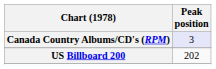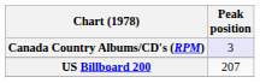 <table class="wikitable sortable plainrowheaders" style="text-align:center">
 <tr>
 <th scope="col">Chart (1978)</th>
 <th scope="col">Peak<br> position</th>
 </tr>
 <tr>
 <th scope="row">Canada Country Albums/CD's (<em><a href='#'>RPM</a></em>)</th>
 <td style="background: lavender;">3</td>
 </tr>
 <tr>
 </tr>
 <tr>
 <th scope="row">US <a href='#'>Billboard 200</a></th>
-<td>202</td>
+<td>207</td>
 </tr>
 <tr>
 </tr>
 <tr>
 </tr>
 </table>
